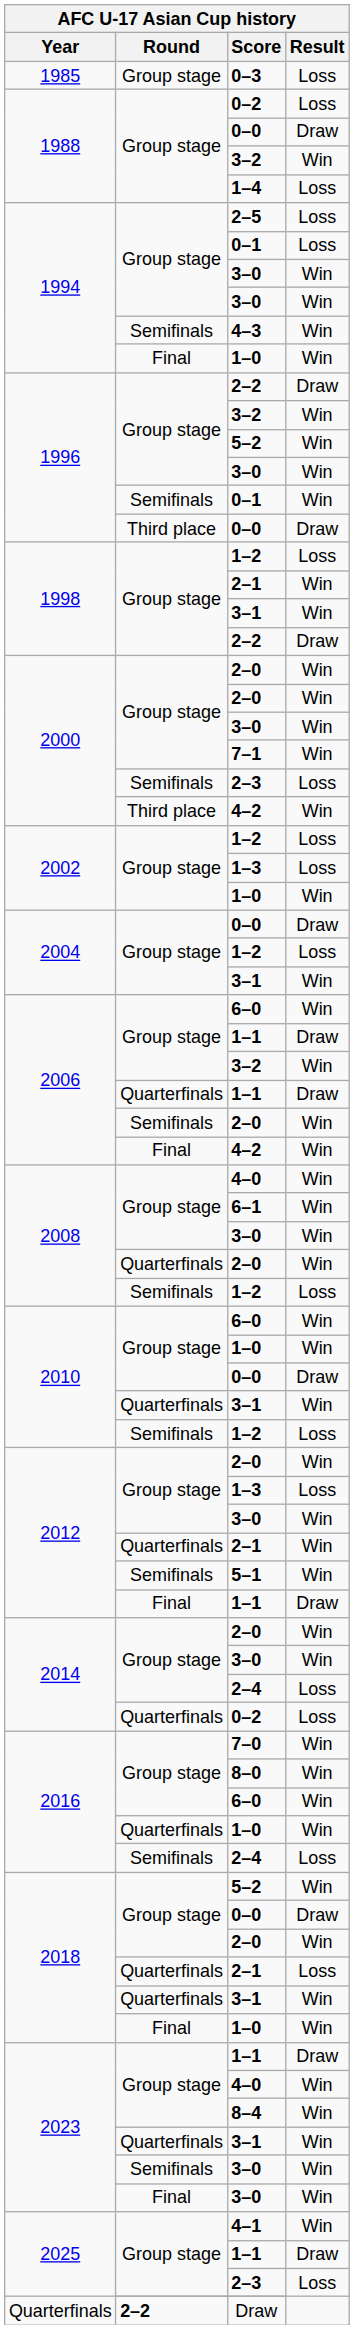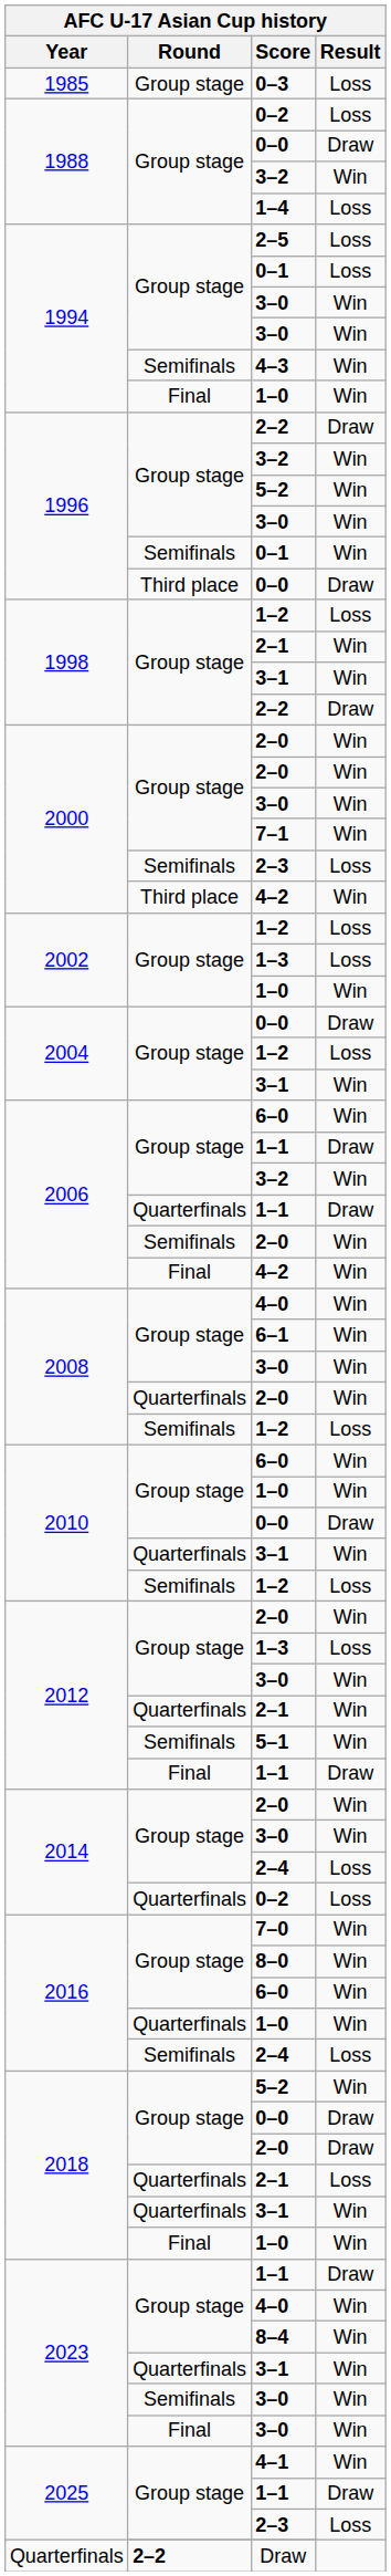 <table class="wikitable" style="text-align: center;font-size:85%;">
 <tr>
 <th colspan=4>AFC U-17 Asian Cup history</th>
 </tr>
 <tr>
 <th>Year</th>
 <th>Round</th>
 <th>Score</th>
 <th>Result</th>
 </tr>
 <tr>
 <td rowspan=1><a href='#'>1985</a></td>
 <td>Group stage</td>
 <td align="left"> <strong>0–3</strong> </td>
 <td>Loss</td>
 </tr>
 <tr>
 <td rowspan=4><a href='#'>1988</a></td>
 <td rowspan=4>Group stage</td>
 <td align="left"> <strong>0–2</strong> </td>
 <td>Loss</td>
 </tr>
 <tr>
 <td align="left"> <strong>0–0</strong> </td>
 <td>Draw</td>
 </tr>
 <tr>
 <td align="left"> <strong>3–2</strong> </td>
 <td>Win</td>
 </tr>
 <tr>
 <td align="left"> <strong>1–4</strong> </td>
 <td>Loss</td>
 </tr>
 <tr>
 <td rowspan=6><a href='#'>1994</a></td>
 <td rowspan=4>Group stage</td>
 <td align="left"> <strong>2–5</strong> </td>
 <td>Loss</td>
 </tr>
 <tr>
 <td align="left"> <strong>0–1</strong> </td>
 <td>Loss</td>
 </tr>
 <tr>
 <td align="left"> <strong>3–0</strong> </td>
 <td>Win</td>
 </tr>
 <tr>
 <td align="left"> <strong>3–0</strong> </td>
 <td>Win</td>
 </tr>
 <tr>
 <td>Semifinals</td>
 <td align="left"> <strong>4–3</strong> </td>
 <td>Win</td>
 </tr>
 <tr>
 <td>Final</td>
 <td align="left"> <strong>1–0</strong> </td>
 <td>Win</td>
 </tr>
 <tr>
 <td rowspan=6><a href='#'>1996</a></td>
 <td rowspan=4>Group stage</td>
 <td align="left"> <strong>2–2</strong> </td>
 <td>Draw</td>
 </tr>
 <tr>
 <td align="left"> <strong>3–2</strong> </td>
 <td>Win</td>
 </tr>
 <tr>
 <td align="left"> <strong>5–2</strong> </td>
 <td>Win</td>
 </tr>
 <tr>
 <td align="left"> <strong>3–0</strong> </td>
 <td>Win</td>
 </tr>
 <tr>
 <td>Semifinals</td>
 <td align="left"> <strong>0–1</strong> </td>
 <td>Win</td>
 </tr>
 <tr>
 <td>Third place</td>
 <td align="left"> <strong>0–0</strong> </td>
 <td>Draw</td>
 </tr>
 <tr>
 <td rowspan=4><a href='#'>1998</a></td>
 <td rowspan=4>Group stage</td>
 <td align="left"> <strong>1–2</strong> </td>
 <td>Loss</td>
 </tr>
 <tr>
 <td align="left"> <strong>2–1</strong> </td>
 <td>Win</td>
 </tr>
 <tr>
 <td align="left"> <strong>3–1</strong> </td>
 <td>Win</td>
 </tr>
 <tr>
 <td align="left"> <strong>2–2</strong> </td>
 <td>Draw</td>
 </tr>
 <tr>
 <td rowspan=6><a href='#'>2000</a></td>
 <td rowspan=4>Group stage</td>
 <td align="left"> <strong>2–0</strong> </td>
 <td>Win</td>
 </tr>
 <tr>
 <td align="left"> <strong>2–0</strong> </td>
 <td>Win</td>
 </tr>
 <tr>
 <td align="left"> <strong>3–0</strong> </td>
 <td>Win</td>
 </tr>
 <tr>
 <td align="left"> <strong>7–1</strong> </td>
 <td>Win</td>
 </tr>
 <tr>
 <td>Semifinals</td>
 <td align="left"> <strong>2–3</strong> </td>
 <td>Loss</td>
 </tr>
 <tr>
 <td>Third place</td>
 <td align="left"> <strong>4–2</strong> </td>
 <td>Win</td>
 </tr>
 <tr>
 <td rowspan=3><a href='#'>2002</a></td>
 <td rowspan=3>Group stage</td>
 <td align="left"> <strong>1–2</strong> </td>
 <td>Loss</td>
 </tr>
 <tr>
 <td align="left"> <strong>1–3</strong> </td>
 <td>Loss</td>
 </tr>
 <tr>
 <td align="left"> <strong>1–0</strong> </td>
 <td>Win</td>
 </tr>
 <tr>
 <td rowspan=3><a href='#'>2004</a></td>
 <td rowspan=3>Group stage</td>
 <td align="left"> <strong>0–0</strong> </td>
 <td>Draw</td>
 </tr>
 <tr>
 <td align="left"> <strong>1–2</strong> </td>
 <td>Loss</td>
 </tr>
 <tr>
 <td align="left"> <strong>3–1</strong> </td>
 <td>Win</td>
 </tr>
 <tr>
 <td rowspan=6><a href='#'>2006</a></td>
 <td rowspan=3>Group stage</td>
 <td align="left"> <strong>6–0</strong> </td>
 <td>Win</td>
 </tr>
 <tr>
 <td align="left"> <strong>1–1</strong> </td>
 <td>Draw</td>
 </tr>
 <tr>
 <td align="left"> <strong>3–2</strong> </td>
 <td>Win</td>
 </tr>
 <tr>
 <td>Quarterfinals</td>
 <td align="left"> <strong>1–1</strong> </td>
 <td>Draw</td>
 </tr>
 <tr>
 <td>Semifinals</td>
 <td align="left"> <strong>2–0</strong> </td>
 <td>Win</td>
 </tr>
 <tr>
 <td>Final</td>
 <td align="left"> <strong>4–2</strong> </td>
 <td>Win</td>
 </tr>
 <tr>
 <td rowspan=5><a href='#'>2008</a></td>
 <td rowspan=3>Group stage</td>
 <td align="left"> <strong>4–0</strong> </td>
 <td>Win</td>
 </tr>
 <tr>
 <td align="left"> <strong>6–1</strong> </td>
 <td>Win</td>
 </tr>
 <tr>
 <td align="left"> <strong>3–0</strong> </td>
 <td>Win</td>
 </tr>
 <tr>
 <td>Quarterfinals</td>
 <td align="left"> <strong>2–0</strong> </td>
 <td>Win</td>
 </tr>
 <tr>
 <td>Semifinals</td>
 <td align="left"> <strong>1–2</strong> </td>
 <td>Loss</td>
 </tr>
 <tr>
 <td rowspan=5><a href='#'>2010</a></td>
 <td rowspan=3>Group stage</td>
 <td align="left"> <strong>6–0</strong> </td>
 <td>Win</td>
 </tr>
 <tr>
 <td align="left"> <strong>1–0</strong> </td>
 <td>Win</td>
 </tr>
 <tr>
 <td align="left"> <strong>0–0</strong> </td>
 <td>Draw</td>
 </tr>
 <tr>
 <td>Quarterfinals</td>
 <td align="left"> <strong>3–1</strong> </td>
 <td>Win</td>
 </tr>
 <tr>
 <td>Semifinals</td>
 <td align="left"> <strong>1–2</strong> </td>
 <td>Loss</td>
 </tr>
 <tr>
 <td rowspan=6><a href='#'>2012</a></td>
 <td rowspan=3>Group stage</td>
 <td align="left"> <strong>2–0</strong> </td>
 <td>Win</td>
 </tr>
 <tr>
 <td align="left"> <strong>1–3</strong> </td>
 <td>Loss</td>
 </tr>
 <tr>
 <td align="left"> <strong>3–0</strong> </td>
 <td>Win</td>
 </tr>
 <tr>
 <td>Quarterfinals</td>
 <td align="left"> <strong>2–1</strong> </td>
 <td>Win</td>
 </tr>
 <tr>
 <td>Semifinals</td>
 <td align="left"> <strong>5–1</strong> </td>
 <td>Win</td>
 </tr>
 <tr>
 <td>Final</td>
 <td align="left"> <strong>1–1</strong> </td>
 <td>Draw</td>
 </tr>
 <tr>
 <td rowspan=4><a href='#'>2014</a></td>
 <td rowspan=3>Group stage</td>
 <td align="left"> <strong>2–0</strong> </td>
 <td>Win</td>
 </tr>
 <tr>
 <td align="left"> <strong>3–0</strong> </td>
 <td>Win</td>
 </tr>
 <tr>
 <td align="left"> <strong>2–4</strong> </td>
 <td>Loss</td>
 </tr>
 <tr>
 <td>Quarterfinals</td>
 <td align="left"> <strong>0–2</strong> </td>
 <td>Loss</td>
 </tr>
 <tr>
 <td rowspan=5><a href='#'>2016</a></td>
 <td rowspan=3>Group stage</td>
 <td align="left"> <strong>7–0</strong> </td>
 <td>Win</td>
 </tr>
 <tr>
 <td align="left"> <strong>8–0</strong> </td>
 <td>Win</td>
 </tr>
 <tr>
 <td align="left"> <strong>6–0</strong> </td>
 <td>Win</td>
 </tr>
 <tr>
 <td>Quarterfinals</td>
 <td align="left"> <strong>1–0</strong> </td>
 <td>Win</td>
 </tr>
 <tr>
 <td>Semifinals</td>
 <td align="left"> <strong>2–4</strong> </td>
 <td>Loss</td>
 </tr>
 <tr>
 <td rowspan=6><a href='#'>2018</a></td>
 <td rowspan=3>Group stage</td>
 <td align="left"> <strong>5–2</strong> </td>
 <td>Win</td>
 </tr>
 <tr>
 <td align="left"> <strong>0–0</strong> </td>
 <td>Draw</td>
 </tr>
 <tr>
 <td align="left"> <strong>2–0</strong> </td>
-<td>Win</td>
+<td>Draw</td>
 </tr>
 <tr>
 <td>Quarterfinals</td>
 <td align="left"> <strong>2–1</strong> </td>
 <td>Loss</td>
 </tr>
 <tr>
 <td>Quarterfinals</td>
 <td align="left"> <strong>3–1</strong> </td>
 <td>Win</td>
 </tr>
 <tr>
 <td>Final</td>
 <td align="left"> <strong>1–0</strong> </td>
 <td>Win</td>
 </tr>
 <tr>
 <td rowspan="6"><a href='#'>2023</a></td>
 <td rowspan="3">Group stage</td>
 <td align="left"> <strong>1–1</strong> </td>
 <td>Draw</td>
 </tr>
 <tr>
 <td align="left"> <strong>4–0</strong> </td>
 <td>Win</td>
 </tr>
 <tr>
 <td align="left"> <strong>8–4</strong> </td>
 <td>Win</td>
 </tr>
 <tr>
 <td>Quarterfinals</td>
 <td align="left"> <strong>3–1</strong> </td>
 <td>Win</td>
 </tr>
 <tr>
 <td>Semifinals</td>
 <td align="left"> <strong>3–0</strong> </td>
 <td>Win</td>
 </tr>
 <tr>
 <td>Final</td>
 <td align="left"> <strong>3–0</strong> </td>
 <td>Win</td>
 </tr>
 <tr>
 <td rowspan="4"><a href='#'>2025</a></td>
 <td rowspan="3">Group stage</td>
 <td align="left"> <strong>4–1</strong> </td>
 <td>Win</td>
 </tr>
 <tr>
 <td align="left"> <strong>1–1</strong> </td>
 <td>Draw</td>
 </tr>
 <tr>
 <td align="left"> <strong>2–3</strong> </td>
 <td>Loss</td>
 </tr>
 <tr>
 </tr>
 <tr>
 <td>Quarterfinals</td>
 <td align="left"> <strong>2–2</strong> </td>
 <td>Draw</td>
 </tr>
 </table>
